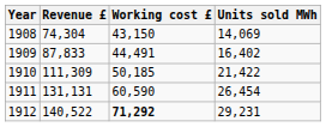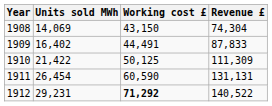 <table class="wikitable">
 <tr>
 <th>Year</th>
+<th>Units sold MWh</th>
+<th>Working cost £</th>
 <th>Revenue £</th>
-<th>Working cost £</th>
-<th>Units sold MWh</th>
 </tr>
 <tr>
 <td>1908</td>
+<td>14,069</td>
+<td>43,150</td>
 <td>74,304</td>
-<td>43,150</td>
-<td>14,069</td>
 </tr>
 <tr>
 <td>1909</td>
+<td>16,402</td>
+<td>44,491</td>
 <td>87,833</td>
-<td>44,491</td>
-<td>16,402</td>
 </tr>
 <tr>
 <td>1910</td>
+<td>21,422</td>
+<td>50,125</td>
 <td>111,309</td>
-<td>50,185</td>
-<td>21,422</td>
 </tr>
 <tr>
 <td>1911</td>
+<td>26,454</td>
+<td>60,590</td>
 <td>131,131</td>
-<td>60,590</td>
-<td>26,454</td>
 </tr>
 <tr>
 <td>1912</td>
+<td>29,231</td>
+<td><strong>71,292</strong></td>
 <td>140,522</td>
-<td><strong>71,292</strong></td>
-<td>29,231</td>
 </tr>
 </table>
